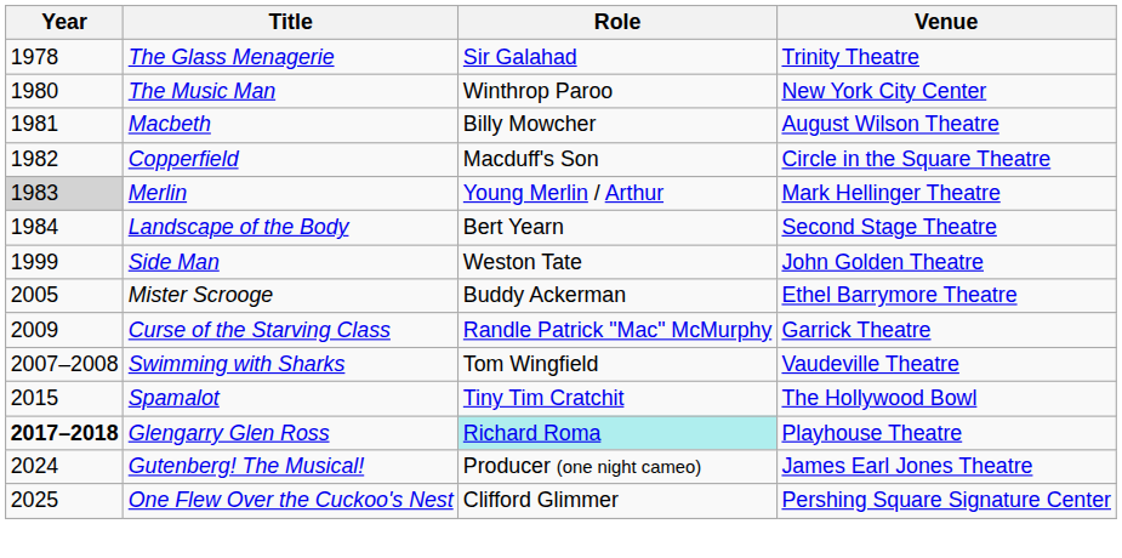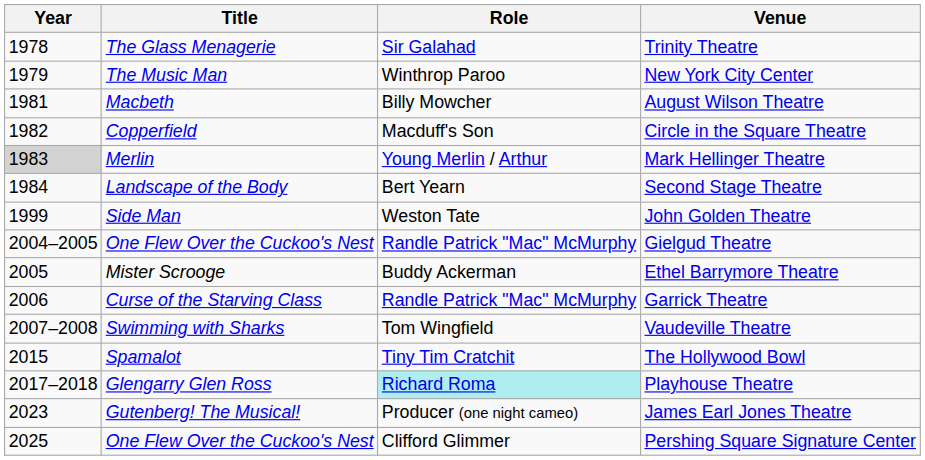 <table class = "wikitable sortable">
 <tr>
 <th>Year</th>
 <th>Title</th>
 <th>Role</th>
 <th>Venue</th>
 </tr>
 <tr>
 <td>1978</td>
 <td><em><a href='#'>The Glass Menagerie</a></em></td>
 <td><a href='#'>Sir Galahad</a></td>
 <td><a href='#'>Trinity Theatre</a></td>
 </tr>
 <tr>
-<td>1980</td>
+<td>1979</td>
 <td><em><a href='#'>The Music Man</a></em></td>
 <td>Winthrop Paroo</td>
 <td><a href='#'>New York City Center</a></td>
 </tr>
 <tr>
 <td>1981</td>
 <td><em><a href='#'>Macbeth</a></em></td>
 <td>Billy Mowcher</td>
 <td><a href='#'>August Wilson Theatre</a></td>
 </tr>
 <tr>
 <td>1982</td>
 <td><em><a href='#'>Copperfield</a></em></td>
 <td>Macduff's Son</td>
 <td><a href='#'>Circle in the Square Theatre</a></td>
 </tr>
 <tr>
 <td style="background: lightgrey;">1983</td>
 <td><em><a href='#'>Merlin</a></em></td>
 <td><a href='#'>Young Merlin</a> / <a href='#'>Arthur</a></td>
 <td><a href='#'>Mark Hellinger Theatre</a></td>
 </tr>
 <tr>
 <td>1984</td>
 <td><em><a href='#'>Landscape of the Body</a></em></td>
 <td>Bert Yearn</td>
 <td><a href='#'>Second Stage Theatre</a></td>
 </tr>
 <tr>
 <td>1999</td>
 <td><em><a href='#'>Side Man</a></em></td>
 <td>Weston Tate</td>
 <td><a href='#'>John Golden Theatre</a></td>
 </tr>
 <tr>
+<td>2004–2005</td>
+<td><em><a href='#'>One Flew Over the Cuckoo's Nest</a></em></td>
+<td><a href='#'>Randle Patrick "Mac" McMurphy</a></td>
+<td><a href='#'>Gielgud Theatre</a></td>
+</tr>
+<tr>
 <td>2005</td>
 <td><em>Mister Scrooge</em></td>
 <td>Buddy Ackerman</td>
 <td><a href='#'>Ethel Barrymore Theatre</a></td>
 </tr>
 <tr>
-<td>2009</td>
+<td>2006</td>
 <td><em><a href='#'>Curse of the Starving Class</a></em></td>
 <td><a href='#'>Randle Patrick "Mac" McMurphy</a></td>
 <td><a href='#'>Garrick Theatre</a></td>
 </tr>
 <tr>
 <td>2007–2008</td>
 <td><em><a href='#'>Swimming with Sharks</a></em></td>
 <td>Tom Wingfield</td>
 <td><a href='#'>Vaudeville Theatre</a></td>
 </tr>
 <tr>
 <td>2015</td>
 <td><em><a href='#'>Spamalot</a></em></td>
 <td><a href='#'>Tiny Tim Cratchit</a></td>
 <td><a href='#'>The Hollywood Bowl</a></td>
 </tr>
 <tr>
-<td><strong>2017–2018</strong></td>
+<td>2017–2018</td>
 <td><em><a href='#'>Glengarry Glen Ross</a></em></td>
 <td style="background: paleturquoise;"><a href='#'>Richard Roma</a></td>
 <td><a href='#'>Playhouse Theatre</a></td>
 </tr>
 <tr>
-<td>2024</td>
+<td>2023</td>
 <td><em><a href='#'>Gutenberg! The Musical!</a></em></td>
 <td>Producer <small>(one night cameo)</small></td>
 <td><a href='#'>James Earl Jones Theatre</a></td>
 </tr>
 <tr>
 <td>2025</td>
 <td><em><a href='#'>One Flew Over the Cuckoo's Nest</a></em></td>
 <td>Clifford Glimmer</td>
 <td><a href='#'>Pershing Square Signature Center</a></td>
 </tr>
 </table>
